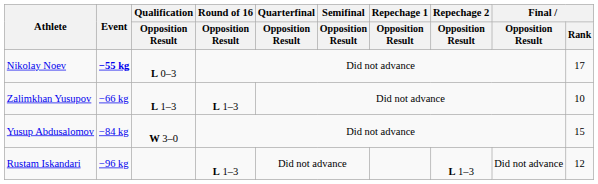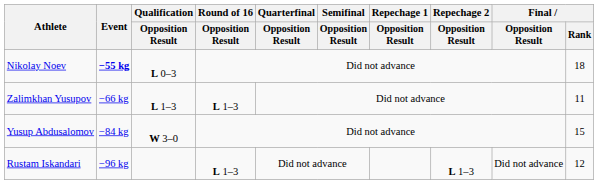 <table class="wikitable" style="font-size:90%">
 <tr>
 <th rowspan="2">Athlete</th>
 <th rowspan="2">Event</th>
 <th>Qualification</th>
 <th>Round of 16</th>
 <th>Quarterfinal</th>
 <th>Semifinal</th>
 <th>Repechage 1</th>
 <th>Repechage 2</th>
 <th colspan=2>Final / </th>
 </tr>
 <tr style="font-size: 95%">
 <th>Opposition<br>Result</th>
 <th>Opposition<br>Result</th>
 <th>Opposition<br>Result</th>
 <th>Opposition<br>Result</th>
 <th>Opposition<br>Result</th>
 <th>Opposition<br>Result</th>
 <th>Opposition<br>Result</th>
 <th>Rank</th>
 </tr>
 <tr align=center>
 <td align=left><a href='#'>Nikolay Noev</a></td>
 <td align=left><strong><a href='#'>−55 kg</a></strong></td>
 <td><br><strong>L</strong> 0–3 <sup></sup></td>
 <td colspan=6>Did not advance</td>
-<td>17</td>
+<td>18</td>
 </tr>
 <tr align=center>
 <td align=left><a href='#'>Zalimkhan Yusupov</a></td>
 <td align=left><a href='#'>−66 kg</a></td>
 <td><br><strong>L</strong> 1–3 <sup></sup></td>
 <td><br><strong>L</strong> 1–3 <sup></sup></td>
 <td colspan=5>Did not advance</td>
-<td>10</td>
+<td>11</td>
 </tr>
 <tr align=center>
 <td align=left><a href='#'>Yusup Abdusalomov</a></td>
 <td align=left><a href='#'>−84 kg</a></td>
 <td><br><strong>W</strong> 3–0 <sup></sup></td>
 <td colspan=6>Did not advance</td>
 <td>15</td>
 </tr>
 <tr align=center>
 <td align=left><a href='#'>Rustam Iskandari</a></td>
 <td align=left><a href='#'>−96 kg</a></td>
 <td></td>
 <td><br><strong>L</strong> 1–3 <sup> </sup></td>
 <td colspan=2>Did not advance</td>
 <td></td>
 <td><br><strong>L</strong> 1–3 <sup> </sup></td>
 <td>Did not advance</td>
 <td>12</td>
 </tr>
 </table>
